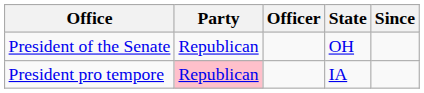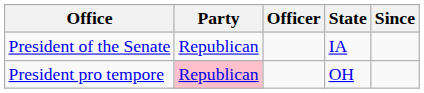 <table class="sortable wikitable" style="text-align: left;">
 <tr>
 <th>Office</th>
 <th>Party</th>
 <th>Officer</th>
 <th>State</th>
 <th>Since</th>
 </tr>
 <tr>
 <td><a href='#'>President of the Senate</a></td>
 <td><a href='#'>Republican</a></td>
 <td></td>
-<td><a href='#'>OH</a></td>
+<td><a href='#'>IA</a></td>
 <td></td>
 </tr>
 <tr>
 <td><a href='#'>President pro tempore</a></td>
 <td style="background: pink;"><a href='#'>Republican</a></td>
 <td></td>
-<td><a href='#'>IA</a></td>
+<td><a href='#'>OH</a></td>
 <td><br></td>
 </tr>
 </table>
